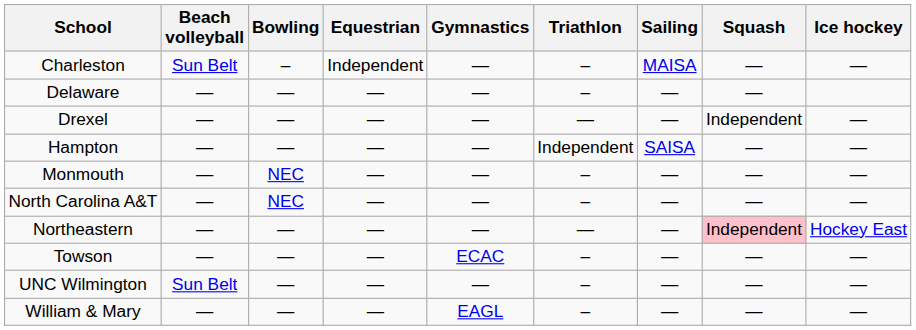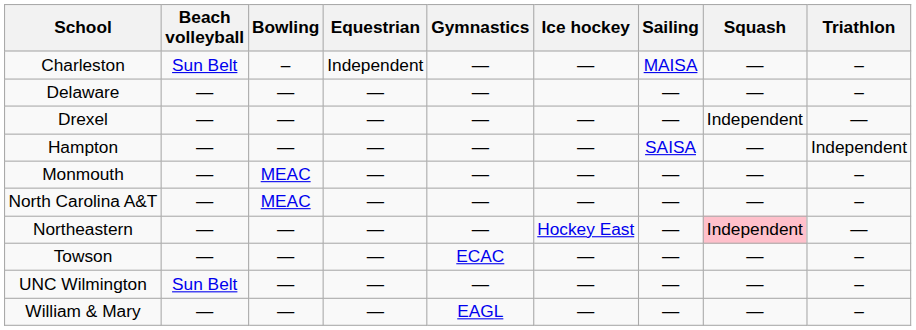 <table class="wikitable" style="text-align: center">
 <tr>
 <th>School</th>
 <th>Beach<br>volleyball</th>
 <th>Bowling</th>
 <th>Equestrian</th>
 <th>Gymnastics</th>
-<th>Triathlon</th>
+<th>Ice hockey</th>
 <th>Sailing</th>
 <th>Squash</th>
-<th>Ice hockey</th>
+<th>Triathlon</th>
 </tr>
 <tr>
 <td>Charleston</td>
 <td><a href='#'>Sun Belt</a></td>
 <td>–</td>
 <td>Independent</td>
 <td>—</td>
-<td>–</td>
+<td>—</td>
 <td><a href='#'>MAISA</a></td>
 <td>—</td>
-<td>—</td>
+<td>–</td>
 </tr>
 <tr>
 <td>Delaware</td>
 <td>—</td>
 <td>—</td>
 <td>—</td>
 <td>—</td>
-<td>–</td>
+<td></td>
 <td>—</td>
 <td>—</td>
-<td></td>
+<td>–</td>
 </tr>
 <tr>
 <td>Drexel</td>
 <td>—</td>
 <td>—</td>
 <td>—</td>
 <td>—</td>
 <td>—</td>
 <td>—</td>
 <td>Independent</td>
 <td>—</td>
 </tr>
 <tr>
 <td>Hampton</td>
 <td>—</td>
 <td>—</td>
 <td>—</td>
 <td>—</td>
-<td>Independent</td>
+<td>—</td>
 <td><a href='#'>SAISA</a></td>
 <td>—</td>
-<td>—</td>
+<td>Independent</td>
 </tr>
 <tr>
 <td>Monmouth</td>
 <td>—</td>
-<td><a href='#'>NEC</a></td>
+<td><a href='#'>MEAC</a></td>
+<td>—</td>
+<td>—</td>
+<td>—</td>
 <td>—</td>
 <td>—</td>
 <td>–</td>
-<td>—</td>
-<td>—</td>
-<td>—</td>
 </tr>
 <tr>
 <td>North Carolina A&T</td>
 <td>—</td>
-<td><a href='#'>NEC</a></td>
+<td><a href='#'>MEAC</a></td>
+<td>—</td>
+<td>—</td>
+<td>—</td>
 <td>—</td>
 <td>—</td>
 <td>–</td>
-<td>—</td>
-<td>—</td>
-<td>—</td>
 </tr>
 <tr>
 <td>Northeastern</td>
 <td>—</td>
 <td>—</td>
 <td>—</td>
 <td>—</td>
-<td>—</td>
+<td><a href='#'>Hockey East</a></td>
 <td>—</td>
 <td style="background: pink;">Independent</td>
-<td><a href='#'>Hockey East</a></td>
+<td>—</td>
 </tr>
 <tr>
 <td>Towson</td>
 <td>—</td>
 <td>—</td>
 <td>—</td>
 <td><a href='#'>ECAC</a></td>
-<td>–</td>
 <td>—</td>
 <td>—</td>
 <td>—</td>
+<td>–</td>
 </tr>
 <tr>
 <td>UNC Wilmington</td>
 <td><a href='#'>Sun Belt</a></td>
 <td>—</td>
 <td>—</td>
 <td>—</td>
-<td>–</td>
 <td>—</td>
 <td>—</td>
 <td>—</td>
+<td>–</td>
 </tr>
 <tr>
 <td>William & Mary</td>
 <td>—</td>
 <td>—</td>
 <td>—</td>
 <td><a href='#'>EAGL</a></td>
-<td>–</td>
 <td>—</td>
 <td>—</td>
 <td>—</td>
+<td>–</td>
 </tr>
 </table>
